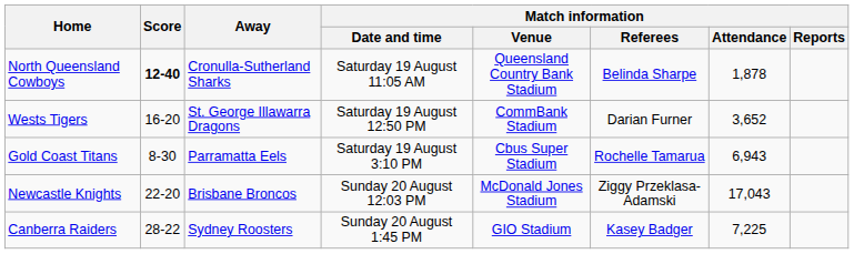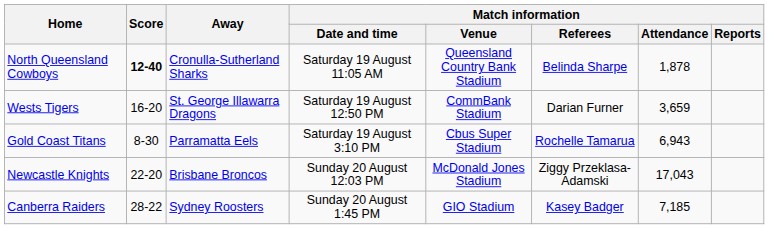 <table class="wikitable" width="100%" style="border-collapse:collapse; font-size:90%; text-align:center;">
 <tr>
 <th rowspan="2">Home</th>
 <th rowspan="2" text-align:center;>Score</th>
 <th rowspan="2">Away</th>
 <th colspan="5">Match information</th>
 </tr>
 <tr>
 <th width="18%">Date and time</th>
 <th width="14%">Venue</th>
 <th width="14%">Referees</th>
 <th width="5%">Attendance</th>
 <th width="5%">Reports</th>
 </tr>
 <tr>
 <td align="left"> <a href='#'>North Queensland Cowboys</a></td>
 <td><strong>12-40</strong></td>
 <td align="left"> <a href='#'>Cronulla-Sutherland Sharks</a></td>
 <td>Saturday 19 August<br>11:05 AM</td>
 <td><a href='#'>Queensland Country Bank Stadium</a></td>
 <td><a href='#'>Belinda Sharpe</a></td>
 <td>1,878</td>
 <td></td>
 </tr>
 <tr>
 <td align="left"> <a href='#'>Wests Tigers</a></td>
 <td>16-20</td>
 <td align="left"> <a href='#'>St. George Illawarra Dragons</a></td>
 <td>Saturday 19 August<br>12:50 PM </td>
 <td><a href='#'>CommBank Stadium</a></td>
 <td>Darian Furner</td>
-<td>3,652</td>
+<td>3,659</td>
 <td></td>
 </tr>
 <tr>
 <td align="left"> <a href='#'>Gold Coast Titans</a></td>
 <td>8-30</td>
 <td align="left"> <a href='#'>Parramatta Eels</a></td>
 <td>Saturday 19 August<br>3:10 PM </td>
 <td><a href='#'>Cbus Super Stadium</a></td>
 <td><a href='#'>Rochelle Tamarua</a></td>
 <td>6,943</td>
 <td></td>
 </tr>
 <tr>
 <td align="left"> <a href='#'>Newcastle Knights</a></td>
 <td>22-20</td>
 <td align="left"> <a href='#'>Brisbane Broncos</a></td>
 <td>Sunday 20 August<br>12:03 PM </td>
 <td><a href='#'>McDonald Jones Stadium</a></td>
 <td>Ziggy Przeklasa-Adamski</td>
 <td>17,043</td>
 <td></td>
 </tr>
 <tr>
 <td align="left"> <a href='#'>Canberra Raiders</a></td>
 <td>28-22</td>
 <td align="left"> <a href='#'>Sydney Roosters</a></td>
 <td>Sunday 20 August<br>1:45 PM </td>
 <td><a href='#'>GIO Stadium</a></td>
 <td><a href='#'>Kasey Badger</a></td>
-<td>7,225</td>
+<td>7,185</td>
 <td></td>
 </tr>
 </table>
